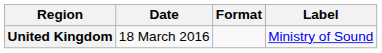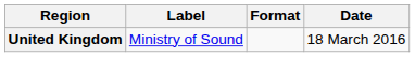 <table class="wikitable plainrowheaders">
 <tr>
 <th scope="col">Region</th>
+<th scope="col">Label</th>
+<th scope="col">Format</th>
 <th scope="col">Date</th>
-<th scope="col">Format</th>
-<th scope="col">Label</th>
 </tr>
 <tr>
 <th scope="row">United Kingdom</th>
+<td><a href='#'>Ministry of Sound</a></td>
+<td></td>
 <td>18 March 2016</td>
-<td></td>
-<td><a href='#'>Ministry of Sound</a></td>
 </tr>
 </table>
